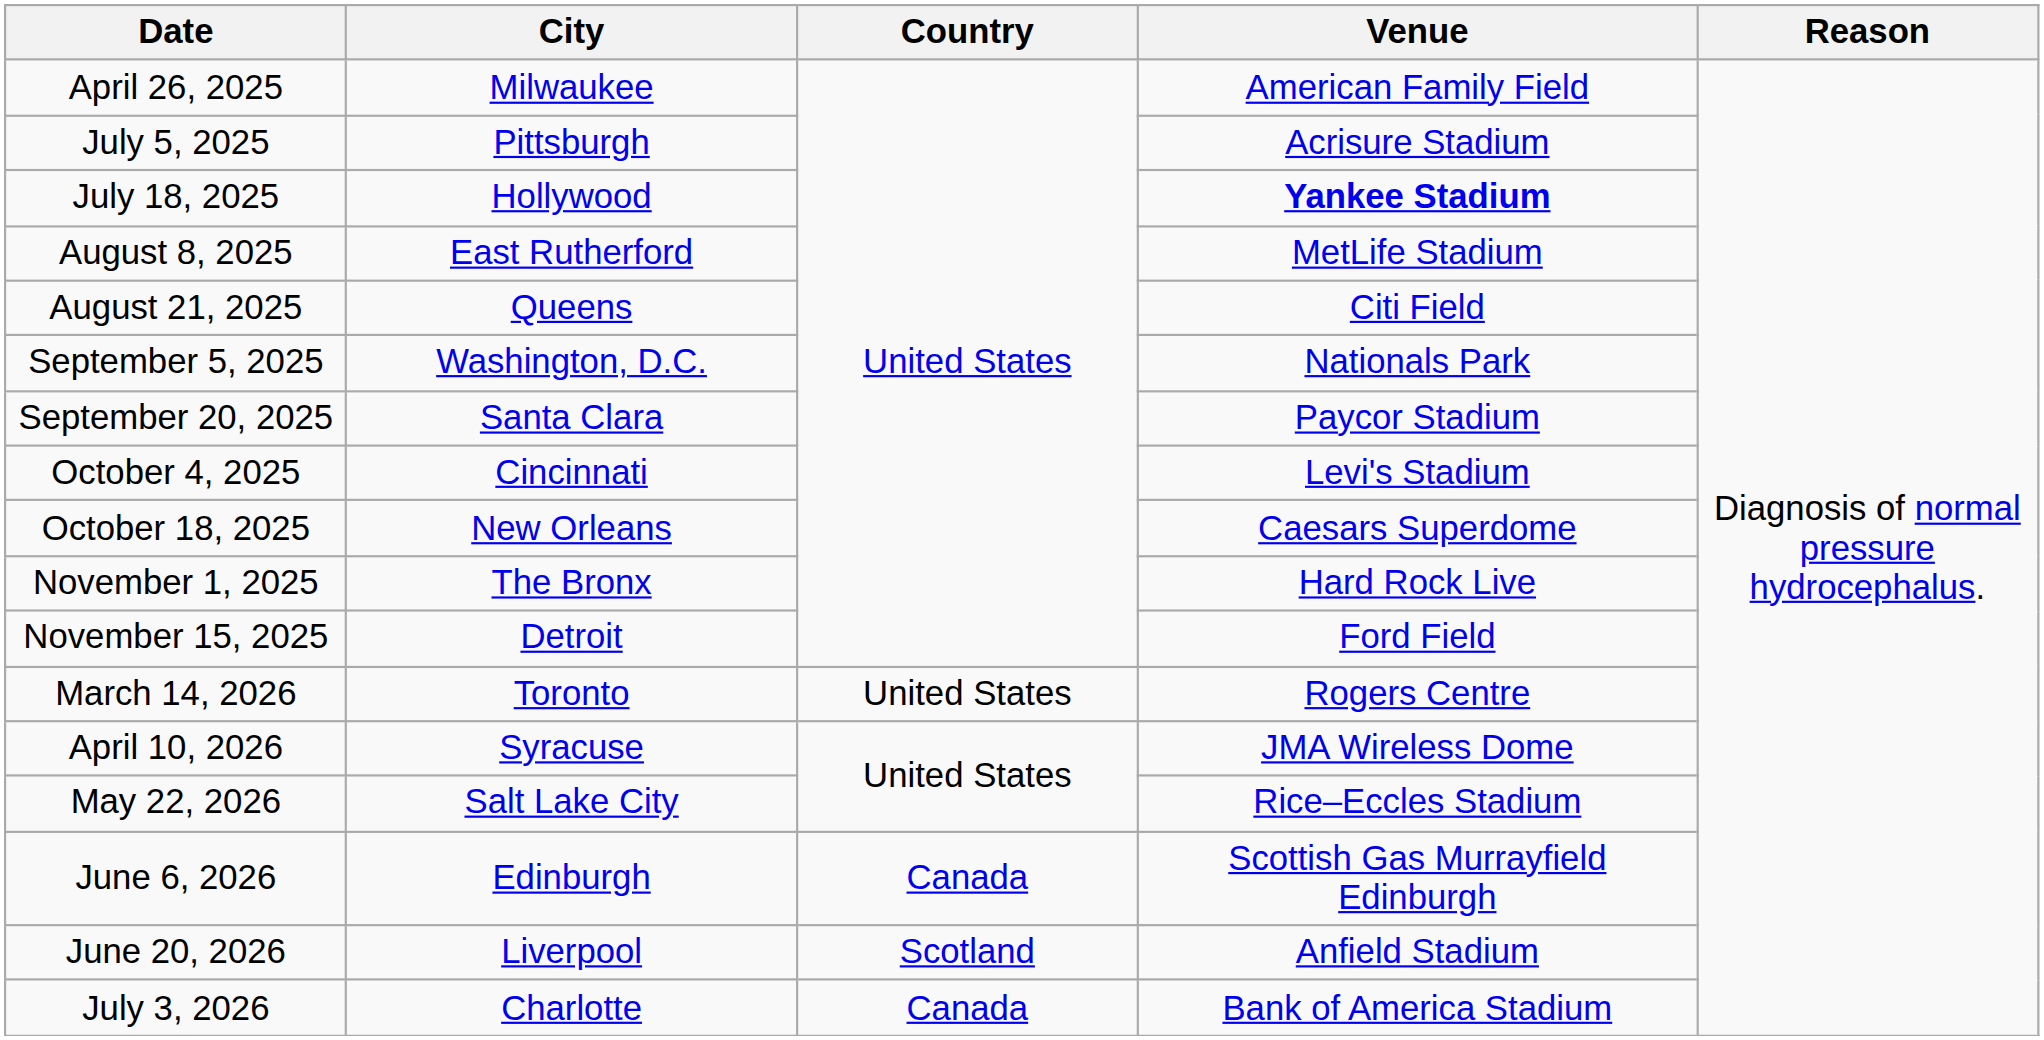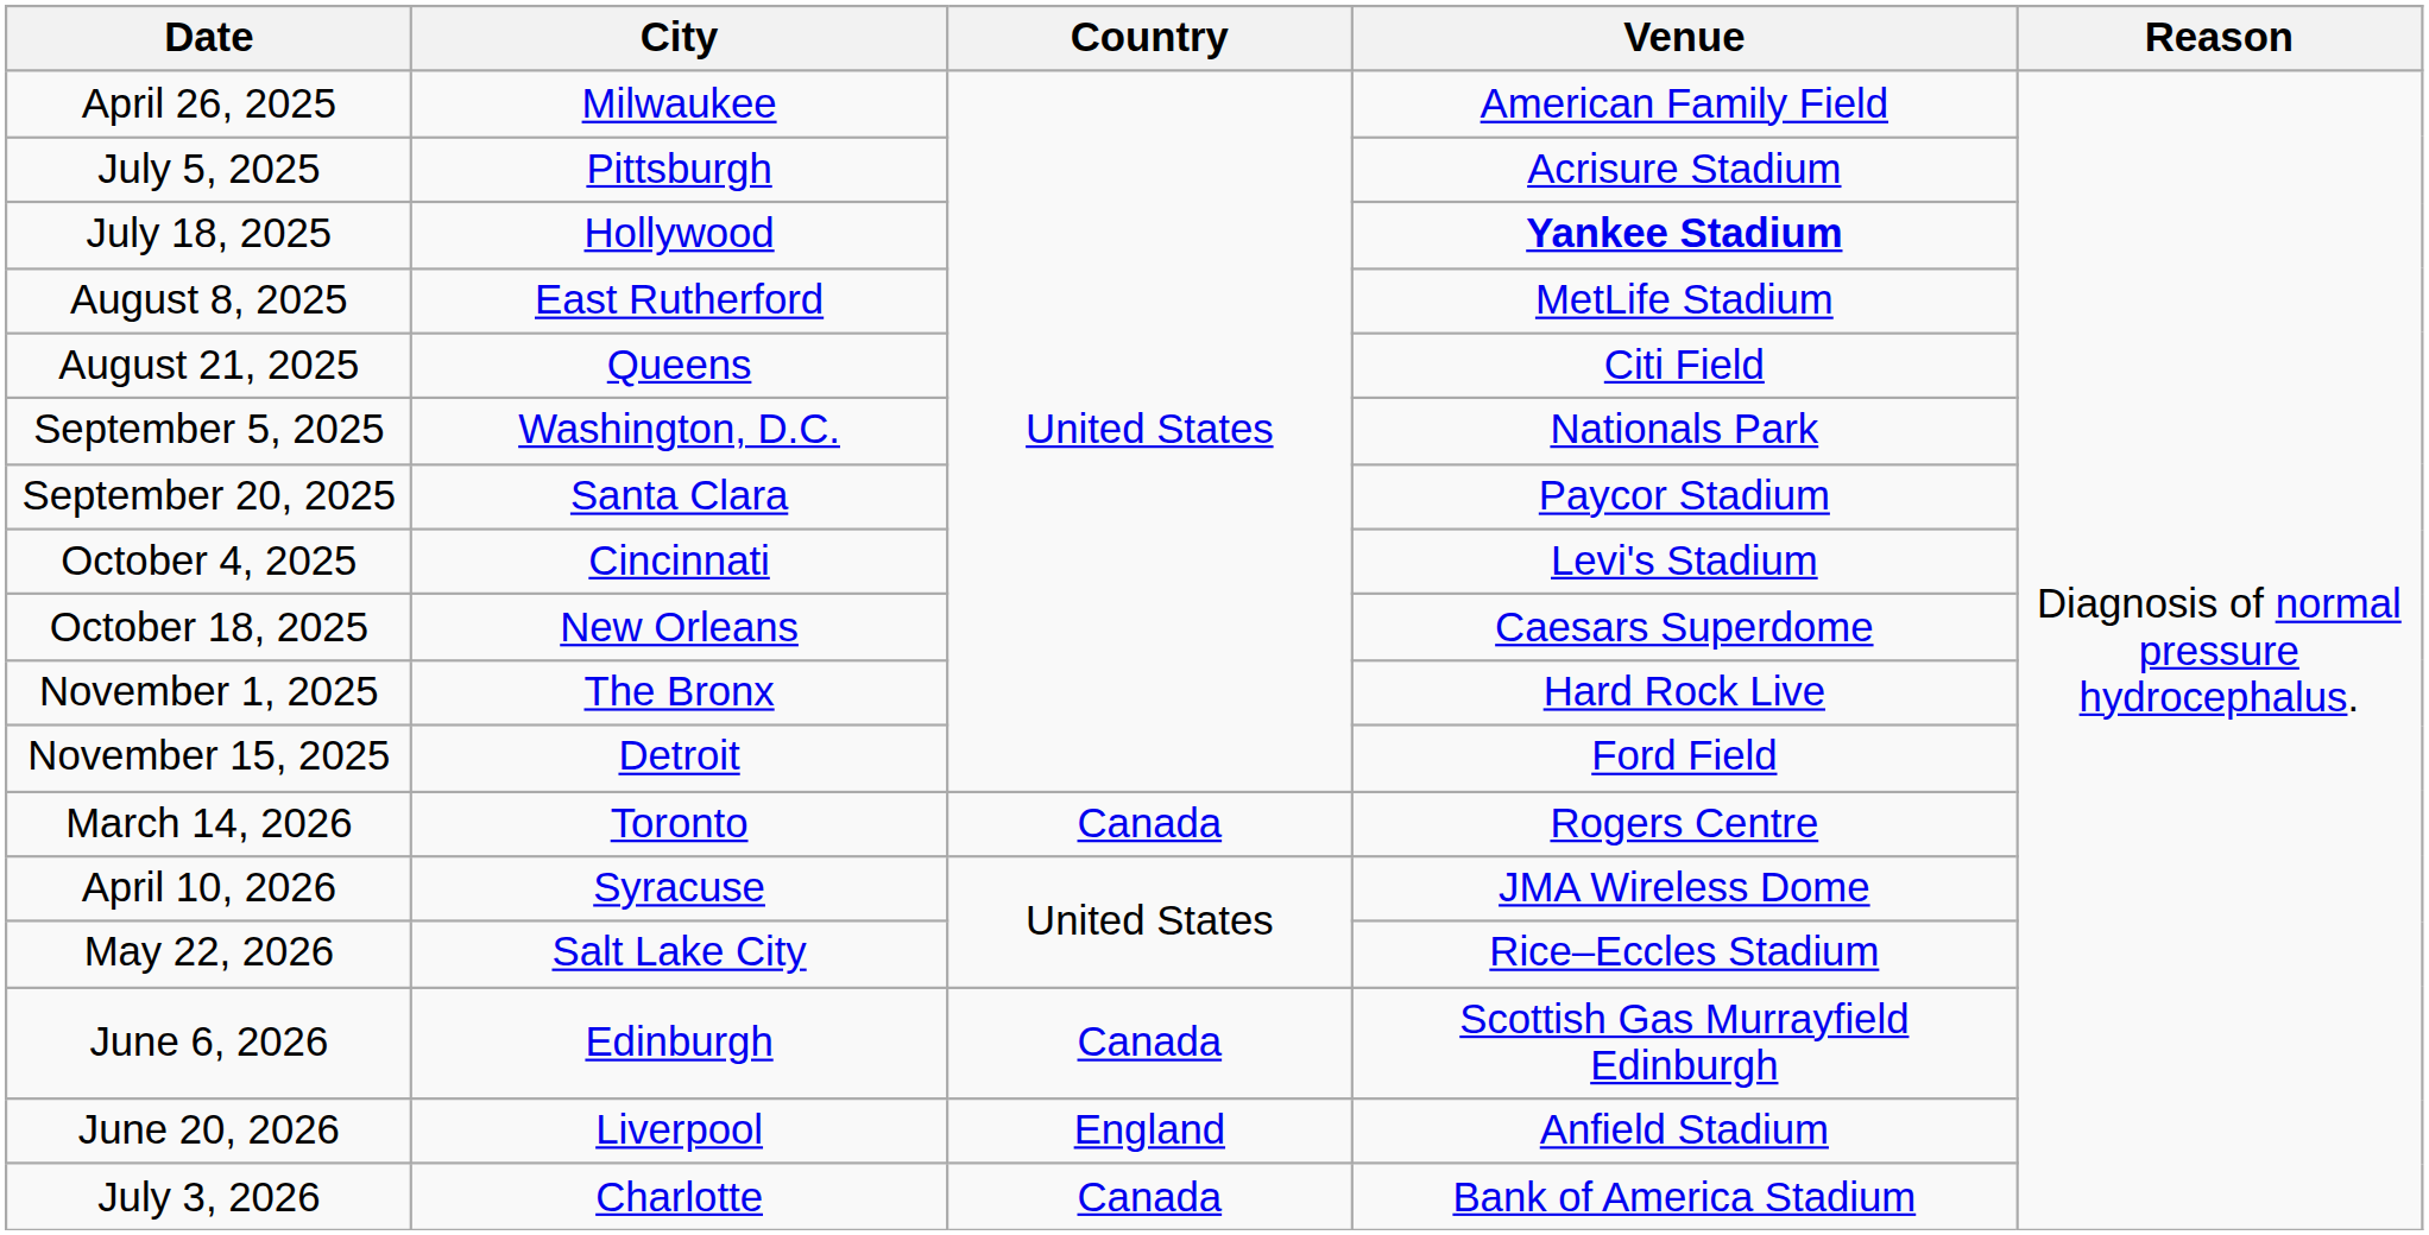 <table class="wikitable" style="text-align:center;">
 <tr>
 <th style="width:150px;">Date</th>
 <th style="width:200px;">City</th>
 <th style="width:150px;">Country</th>
 <th style="width:250px;">Venue</th>
 <th style="width:150px;">Reason</th>
 </tr>
 <tr>
 <td>April 26, 2025</td>
 <td><a href='#'>Milwaukee</a></td>
 <td rowspan="11"><a href='#'>United States</a></td>
 <td><a href='#'>American Family Field</a></td>
 <td rowspan="17">Diagnosis of <a href='#'>normal pressure hydrocephalus</a>.</td>
 </tr>
 <tr>
 <td>July 5, 2025</td>
 <td><a href='#'>Pittsburgh</a></td>
 <td><a href='#'>Acrisure Stadium</a></td>
 </tr>
 <tr>
 <td>July 18, 2025</td>
 <td><a href='#'>Hollywood</a></td>
 <td><strong><a href='#'>Yankee Stadium</a></strong></td>
 </tr>
 <tr>
 <td>August 8, 2025</td>
 <td><a href='#'>East Rutherford</a></td>
 <td><a href='#'>MetLife Stadium</a></td>
 </tr>
 <tr>
 <td>August 21, 2025</td>
 <td><a href='#'>Queens</a></td>
 <td><a href='#'>Citi Field</a></td>
 </tr>
 <tr>
 <td>September 5, 2025</td>
 <td><a href='#'>Washington, D.C.</a></td>
 <td><a href='#'>Nationals Park</a></td>
 </tr>
 <tr>
 <td>September 20, 2025</td>
 <td><a href='#'>Santa Clara</a></td>
 <td><a href='#'>Paycor Stadium</a></td>
 </tr>
 <tr>
 <td>October 4, 2025</td>
 <td><a href='#'>Cincinnati</a></td>
 <td><a href='#'>Levi's Stadium</a></td>
 </tr>
 <tr>
 <td>October 18, 2025</td>
 <td><a href='#'>New Orleans</a></td>
 <td><a href='#'>Caesars Superdome</a></td>
 </tr>
 <tr>
 <td>November 1, 2025</td>
 <td><a href='#'>The Bronx</a></td>
 <td><a href='#'>Hard Rock Live</a></td>
 </tr>
 <tr>
 <td>November 15, 2025</td>
 <td><a href='#'>Detroit</a></td>
 <td><a href='#'>Ford Field</a></td>
 </tr>
 <tr>
 <td>March 14, 2026</td>
 <td><a href='#'>Toronto</a></td>
-<td>United States</td>
+<td><a href='#'>Canada</a></td>
 <td><a href='#'>Rogers Centre</a></td>
 </tr>
 <tr>
 <td>April 10, 2026</td>
 <td><a href='#'>Syracuse</a></td>
 <td rowspan="2">United States</td>
 <td><a href='#'>JMA Wireless Dome</a></td>
 </tr>
 <tr>
 <td>May 22, 2026</td>
 <td><a href='#'>Salt Lake City</a></td>
 <td><a href='#'>Rice–Eccles Stadium</a></td>
 </tr>
 <tr>
 <td>June 6, 2026</td>
 <td><a href='#'>Edinburgh</a></td>
 <td><a href='#'>Canada</a></td>
 <td><a href='#'>Scottish Gas Murrayfield Edinburgh</a></td>
 </tr>
 <tr>
 <td>June 20, 2026</td>
 <td><a href='#'>Liverpool</a></td>
-<td><a href='#'>Scotland</a></td>
+<td><a href='#'>England</a></td>
 <td><a href='#'>Anfield Stadium</a></td>
 </tr>
 <tr>
 <td>July 3, 2026</td>
 <td><a href='#'>Charlotte</a></td>
 <td><a href='#'>Canada</a></td>
 <td><a href='#'>Bank of America Stadium</a></td>
 </tr>
 </table>
